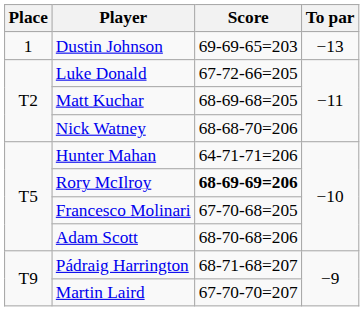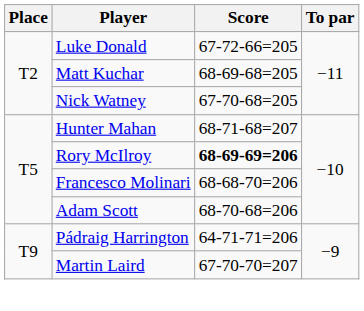 <table class="wikitable">
 <tr>
 <th>Place</th>
 <th>Player</th>
 <th>Score</th>
 <th>To par</th>
-</tr>
-<tr>
-<td align=center>1</td>
-<td> <a href='#'>Dustin Johnson</a></td>
-<td align=center>69-69-65=203</td>
-<td align=center>−13</td>
 </tr>
 <tr>
 <td rowspan="3" align=center>T2</td>
 <td> <a href='#'>Luke Donald</a></td>
 <td align=center>67-72-66=205</td>
 <td rowspan="3" align=center>−11</td>
 </tr>
 <tr>
 <td> <a href='#'>Matt Kuchar</a></td>
 <td align=center>68-69-68=205</td>
 </tr>
 <tr>
 <td> <a href='#'>Nick Watney</a></td>
-<td align=center>68-68-70=206</td>
+<td align=center>67-70-68=205</td>
 </tr>
 <tr>
 <td rowspan="4" align=center>T5</td>
 <td> <a href='#'>Hunter Mahan</a></td>
-<td align=center>64-71-71=206</td>
+<td align=center>68-71-68=207</td>
 <td rowspan="4" align=center>−10</td>
 </tr>
 <tr>
 <td> <a href='#'>Rory McIlroy</a></td>
 <td align=center><strong>68-69-69=206</strong></td>
 </tr>
 <tr>
 <td> <a href='#'>Francesco Molinari</a></td>
-<td align=center>67-70-68=205</td>
+<td align=center>68-68-70=206</td>
 </tr>
 <tr>
 <td> <a href='#'>Adam Scott</a></td>
 <td align=center>68-70-68=206</td>
 </tr>
 <tr>
 <td rowspan="2" align=center>T9</td>
 <td> <a href='#'>Pádraig Harrington</a></td>
-<td align=center>68-71-68=207</td>
+<td align=center>64-71-71=206</td>
 <td rowspan="2" align=center>−9</td>
 </tr>
 <tr>
 <td> <a href='#'>Martin Laird</a></td>
 <td align=center>67-70-70=207</td>
 </tr>
 </table>
